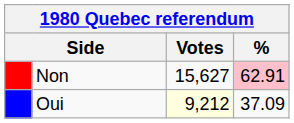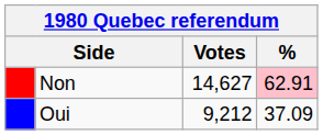 <table class="wikitable" style="font-size: 95%; clear:both">
 <tr style="background-color:#E9E9E9">
 <th colspan=4><a href='#'>1980 Quebec referendum</a></th>
 </tr>
 <tr style="background-color:#E9E9E9">
 <th colspan=2 style="width: 130px">Side</th>
 <th style="width: 50px">Votes</th>
 <th style="width: 40px">%</th>
 </tr>
 <tr>
 <td bgcolor="red"></td>
 <td>Non</td>
-<td align="right">15,627</td>
+<td align="right">14,627</td>
 <td align="right" style="background: pink;">62.91</td>
 </tr>
 <tr>
 <td bgcolor="blue"></td>
 <td>Oui</td>
-<td align="right" style="background: lightyellow;">9,212</td>
+<td align="right">9,212</td>
 <td align="right">37.09</td>
 </tr>
 </table>
